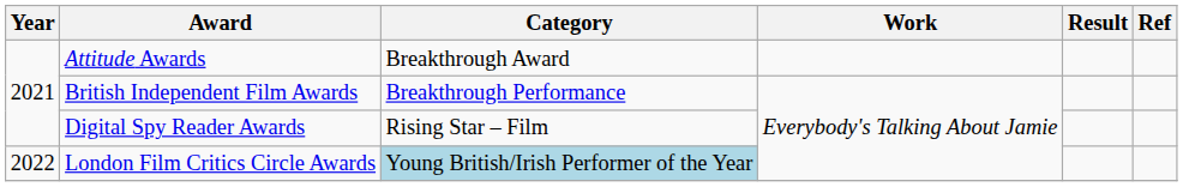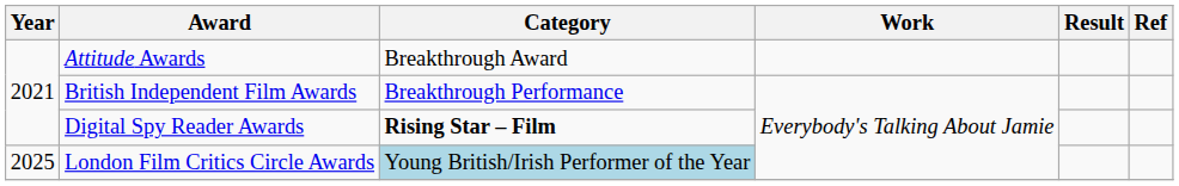 <table class="wikitable plainrowheaders">
 <tr>
 <th>Year</th>
 <th>Award</th>
 <th>Category</th>
 <th>Work</th>
 <th>Result</th>
 <th>Ref</th>
 </tr>
 <tr>
 <td rowspan="3">2021</td>
 <td><a href='#'><em>Attitude</em> Awards</a></td>
 <td>Breakthrough Award</td>
 <td></td>
 <td></td>
 <td></td>
 </tr>
 <tr>
 <td><a href='#'>British Independent Film Awards</a></td>
 <td><a href='#'>Breakthrough Performance</a></td>
 <td rowspan="3"><em>Everybody's Talking About Jamie</em></td>
 <td></td>
 <td></td>
 </tr>
 <tr>
 <td><a href='#'>Digital Spy Reader Awards</a></td>
-<td>Rising Star – Film</td>
+<td><strong>Rising Star – Film</strong></td>
 <td></td>
 <td></td>
 </tr>
 <tr>
-<td>2022</td>
+<td>2025</td>
 <td><a href='#'>London Film Critics Circle Awards</a></td>
 <td style="background: lightblue;">Young British/Irish Performer of the Year</td>
 <td></td>
 <td></td>
 </tr>
 <tr>
 </tr>
 </table>
